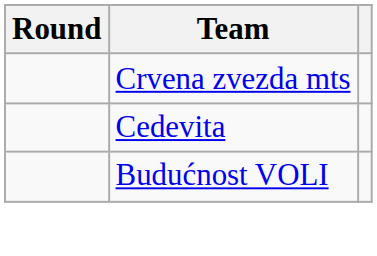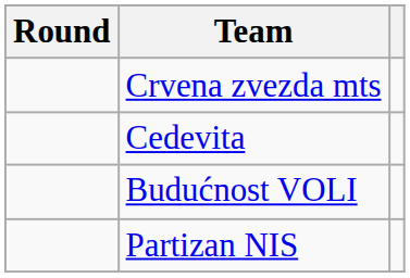 <table class="wikitable">
 <tr>
 <th>Round</th>
 <th>Team</th>
 <th></th>
 </tr>
 <tr>
 <td></td>
 <td> <a href='#'>Crvena zvezda mts</a></td>
 <td></td>
 </tr>
 <tr>
 <td></td>
 <td> <a href='#'>Cedevita</a></td>
 <td></td>
 </tr>
 <tr>
 <td></td>
 <td> <a href='#'>Budućnost VOLI</a></td>
 <td></td>
 </tr>
+<tr>
+<td></td>
+<td> <a href='#'>Partizan NIS</a></td>
+<td></td>
+</tr>
 </table>
